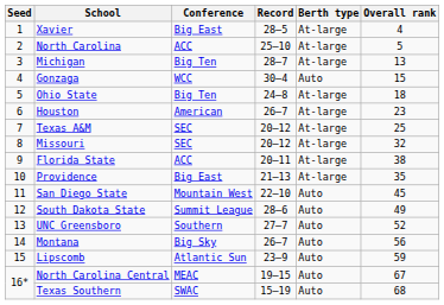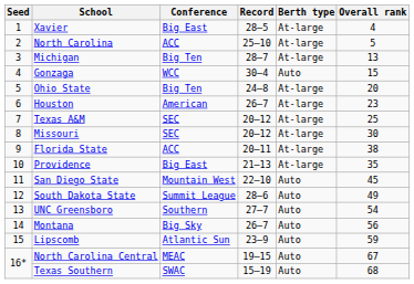 <table class="wikitable sortable plainrowheaders">
 <tr>
 <th scope="col">Seed</th>
 <th scope="col">School</th>
 <th scope="col">Conference</th>
 <th scope="col">Record</th>
 <th scope="col">Berth type</th>
 <th scope="col">Overall rank</th>
 </tr>
 <tr>
 <td align=center>1</td>
 <td><a href='#'>Xavier</a></td>
 <td><a href='#'>Big East</a></td>
 <td align=center>28–5</td>
 <td>At-large</td>
 <td align=center>4</td>
 </tr>
 <tr>
 <td align=center>2</td>
 <td><a href='#'>North Carolina</a></td>
 <td><a href='#'>ACC</a></td>
 <td align=center>25–10</td>
 <td>At-large</td>
 <td align=center>5</td>
 </tr>
 <tr>
 <td align=center>3</td>
 <td><a href='#'>Michigan</a></td>
 <td><a href='#'>Big Ten</a></td>
 <td align=center>28–7</td>
 <td>At-large</td>
 <td align=center>13</td>
 </tr>
 <tr>
 <td align=center>4</td>
 <td><a href='#'>Gonzaga</a></td>
 <td><a href='#'>WCC</a></td>
 <td align=center>30–4</td>
 <td>Auto</td>
 <td align=center>15</td>
 </tr>
 <tr>
 <td align=center>5</td>
 <td><a href='#'>Ohio State</a></td>
 <td><a href='#'>Big Ten</a></td>
 <td align=center>24–8</td>
 <td>At-large</td>
-<td align=center>18</td>
+<td align=center>20</td>
 </tr>
 <tr>
 <td align=center>6</td>
 <td><a href='#'>Houston</a></td>
 <td><a href='#'>American</a></td>
 <td align=center>26–7</td>
 <td>At-large</td>
 <td align=center>23</td>
 </tr>
 <tr>
 <td align=center>7</td>
 <td><a href='#'>Texas A&M</a></td>
 <td><a href='#'>SEC</a></td>
 <td align=center>20–12</td>
 <td>At-large</td>
 <td align=center>25</td>
 </tr>
 <tr>
 <td align=center>8</td>
 <td><a href='#'>Missouri</a></td>
 <td><a href='#'>SEC</a></td>
 <td align=center>20–12</td>
 <td>At-large</td>
-<td align=center>32</td>
+<td align=center>30</td>
 </tr>
 <tr>
 <td align=center>9</td>
 <td><a href='#'>Florida State</a></td>
 <td><a href='#'>ACC</a></td>
 <td align=center>20–11</td>
 <td>At-large</td>
 <td align=center>38</td>
 </tr>
 <tr>
 <td align=center>10</td>
 <td><a href='#'>Providence</a></td>
 <td><a href='#'>Big East</a></td>
 <td align=center>21–13</td>
 <td>At-large</td>
 <td align=center>35</td>
 </tr>
 <tr>
 <td align=center>11</td>
 <td><a href='#'>San Diego State</a></td>
 <td><a href='#'>Mountain West</a></td>
 <td align=center>22–10</td>
 <td>Auto</td>
 <td align=center>45</td>
 </tr>
 <tr>
 <td align=center>12</td>
 <td><a href='#'>South Dakota State</a></td>
 <td><a href='#'>Summit League</a></td>
 <td align=center>28–6</td>
 <td>Auto</td>
 <td align=center>49</td>
 </tr>
 <tr>
 <td align=center>13</td>
 <td><a href='#'>UNC Greensboro</a></td>
 <td><a href='#'>Southern</a></td>
 <td align=center>27–7</td>
 <td>Auto</td>
-<td align=center>52</td>
+<td align=center>54</td>
 </tr>
 <tr>
 <td align=center>14</td>
 <td><a href='#'>Montana</a></td>
 <td><a href='#'>Big Sky</a></td>
 <td align=center>26–7</td>
 <td>Auto</td>
 <td align=center>56</td>
 </tr>
 <tr>
 <td align=center>15</td>
 <td><a href='#'>Lipscomb</a></td>
 <td><a href='#'>Atlantic Sun</a></td>
 <td align=center>23–9</td>
 <td>Auto</td>
 <td align=center>59</td>
 </tr>
 <tr>
 <td rowspan=2 align=center>16*</td>
 <td><a href='#'>North Carolina Central</a></td>
 <td><a href='#'>MEAC</a></td>
 <td align=center>19–15</td>
 <td>Auto</td>
 <td align=center>67</td>
 </tr>
 <tr>
 <td><a href='#'>Texas Southern</a></td>
 <td><a href='#'>SWAC</a></td>
 <td align=center>15–19</td>
 <td>Auto</td>
 <td align=center>68</td>
 </tr>
 </table>
